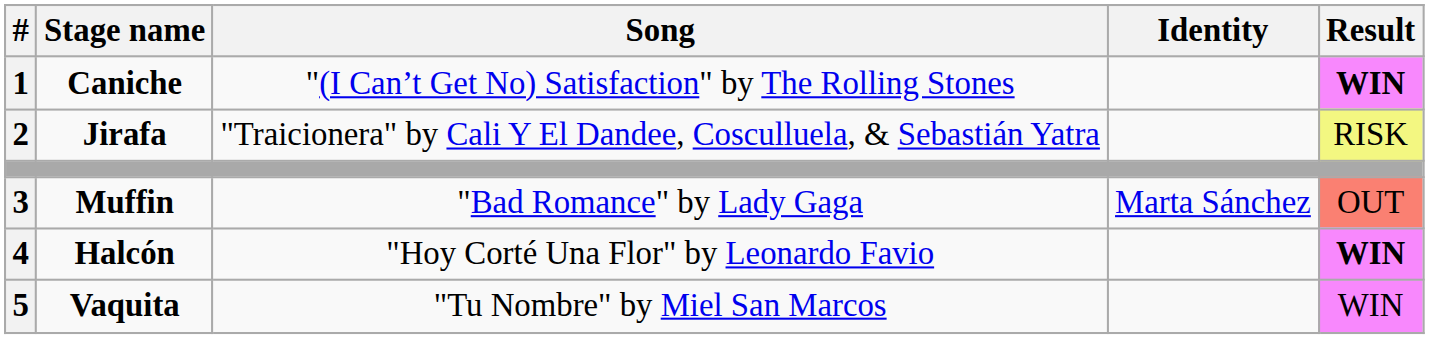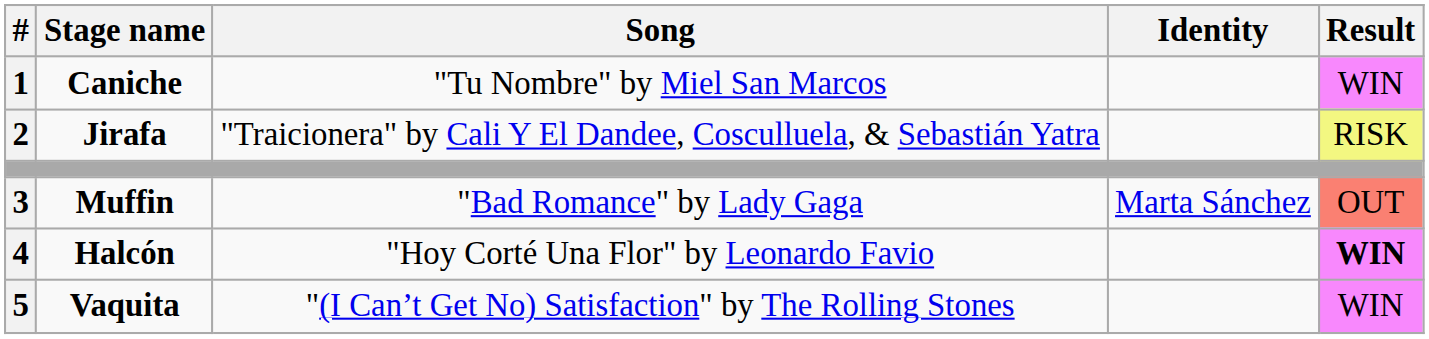 <table class="wikitable plainrowheaders" style="text-align: center;">
 <tr>
 <th>#</th>
 <th>Stage name</th>
 <th>Song</th>
 <th>Identity</th>
 <th>Result</th>
 </tr>
 <tr>
 <th><strong>1</strong></th>
 <td><strong>Caniche</strong></td>
-<td>"<a href='#'>(I Can’t Get No) Satisfaction</a>" by <a href='#'>The Rolling Stones</a></td>
+<td>"Tu Nombre" by <a href='#'>Miel San Marcos</a></td>
 <td></td>
-<td bgcolor="#F888FD"><strong>WIN</strong></td>
+<td bgcolor="#F888FD">WIN</td>
 </tr>
 <tr>
 <th><strong>2</strong></th>
 <td><strong>Jirafa</strong></td>
 <td>"Traicionera" by <a href='#'>Cali Y El Dandee</a>, <a href='#'>Cosculluela</a>, & <a href='#'>Sebastián Yatra</a></td>
 <td></td>
 <td bgcolor="#F3F781">RISK</td>
 </tr>
 <tr>
 <td colspan="5" style="background:darkgray"></td>
 </tr>
 <tr>
 <th><strong>3</strong></th>
 <td><strong>Muffin</strong></td>
 <td>"<a href='#'>Bad Romance</a>" by <a href='#'>Lady Gaga</a></td>
 <td><a href='#'>Marta Sánchez</a></td>
 <td bgcolor=salmon>OUT</td>
 </tr>
 <tr>
 <th><strong>4</strong></th>
 <td><strong>Halcón</strong></td>
 <td>"Hoy Corté Una Flor" by <a href='#'>Leonardo Favio</a></td>
 <td></td>
 <td bgcolor=#F888FD><strong>WIN</strong></td>
 </tr>
 <tr>
 <th><strong>5</strong></th>
 <td><strong>Vaquita</strong></td>
-<td>"Tu Nombre" by <a href='#'>Miel San Marcos</a></td>
+<td>"<a href='#'>(I Can’t Get No) Satisfaction</a>" by <a href='#'>The Rolling Stones</a></td>
 <td></td>
 <td bgcolor=#F888FD>WIN</td>
 </tr>
 </table>
